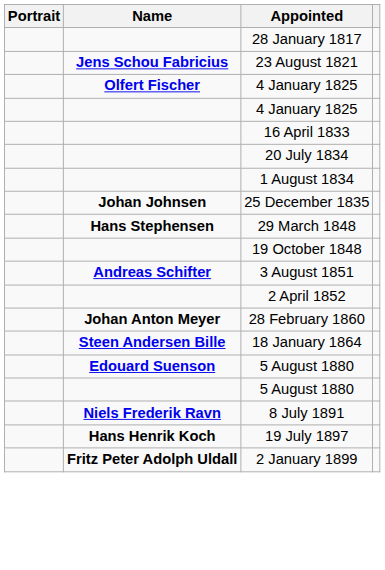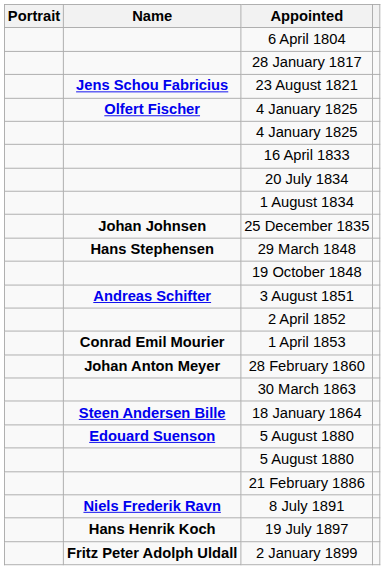 <table class="wikitable" style="text-align:center">
 <tr>
 <th>Portrait</th>
 <th>Name<br></th>
 <th>Appointed</th>
 <th></th>
+</tr>
+<tr>
+<td></td>
+<td><strong></strong><br></td>
+<td>6 April 1804</td>
+<td></td>
 </tr>
 <tr>
 <td></td>
 <td><strong></strong><br></td>
 <td>28 January 1817</td>
 <td></td>
 </tr>
 <tr>
 <td></td>
 <td><strong><a href='#'>Jens Schou Fabricius</a></strong><br></td>
 <td>23 August 1821</td>
 <td></td>
 </tr>
 <tr>
 <td></td>
 <td><strong><a href='#'>Olfert Fischer</a></strong><br></td>
 <td>4 January 1825</td>
 <td></td>
 </tr>
 <tr>
 <td></td>
 <td><strong></strong><br></td>
 <td>4 January 1825</td>
 <td></td>
 </tr>
 <tr>
 <td></td>
 <td><strong></strong><br></td>
 <td>16 April 1833</td>
 <td></td>
 </tr>
 <tr>
 <td></td>
 <td><strong></strong><br></td>
 <td>20 July 1834<br></td>
 <td></td>
 </tr>
 <tr>
 <td></td>
 <td><strong></strong><br></td>
 <td>1 August 1834<br></td>
 <td></td>
 </tr>
 <tr>
 <td></td>
 <td><strong>Johan Johnsen</strong><br></td>
 <td>25 December 1835</td>
 <td></td>
 </tr>
 <tr>
 <td></td>
 <td><strong>Hans Stephensen</strong><br></td>
 <td>29 March 1848</td>
 <td></td>
 </tr>
 <tr>
 <td></td>
 <td><strong></strong><br></td>
 <td>19 October 1848<br></td>
 <td></td>
 </tr>
 <tr>
 <td></td>
 <td><strong><a href='#'>Andreas Schifter</a></strong><br></td>
 <td>3 August 1851</td>
 <td></td>
 </tr>
 <tr>
 <td></td>
 <td><strong></strong><br></td>
 <td>2 April 1852</td>
 <td></td>
 </tr>
 <tr>
 <td></td>
+<td><strong>Conrad Emil Mourier</strong><br></td>
+<td>1 April 1853</td>
+<td></td>
+</tr>
+<tr>
+<td></td>
 <td><strong>Johan Anton Meyer</strong><br></td>
 <td>28 February 1860</td>
+<td></td>
+</tr>
+<tr>
+<td></td>
+<td><strong></strong><br></td>
+<td>30 March 1863<br></td>
 <td></td>
 </tr>
 <tr>
 <td></td>
 <td><strong><a href='#'>Steen Andersen Bille</a></strong><br></td>
 <td>18 January 1864</td>
 <td></td>
 </tr>
 <tr>
 <td></td>
 <td><strong><a href='#'>Edouard Suenson</a></strong><br></td>
 <td>5 August 1880<br></td>
 <td></td>
 </tr>
 <tr>
 <td></td>
 <td><strong></strong><br></td>
 <td>5 August 1880<br></td>
 <td></td>
 </tr>
 <tr>
 <td></td>
+<td><strong></strong><br></td>
+<td>21 February 1886</td>
+<td></td>
+</tr>
+<tr>
+<td></td>
 <td><strong><a href='#'>Niels Frederik Ravn</a></strong><br></td>
 <td>8 July 1891<br></td>
 <td></td>
 </tr>
 <tr>
 <td></td>
 <td><strong>Hans Henrik Koch</strong><br></td>
 <td>19 July 1897</td>
 <td></td>
 </tr>
 <tr>
 <td></td>
 <td><strong>Fritz Peter Adolph Uldall</strong><br></td>
 <td>2 January 1899</td>
 <td></td>
 </tr>
 </table>
